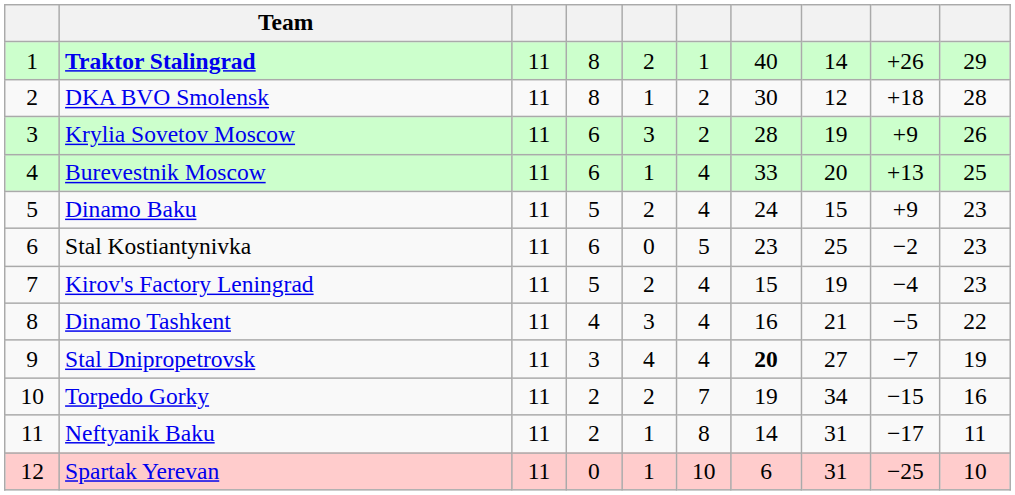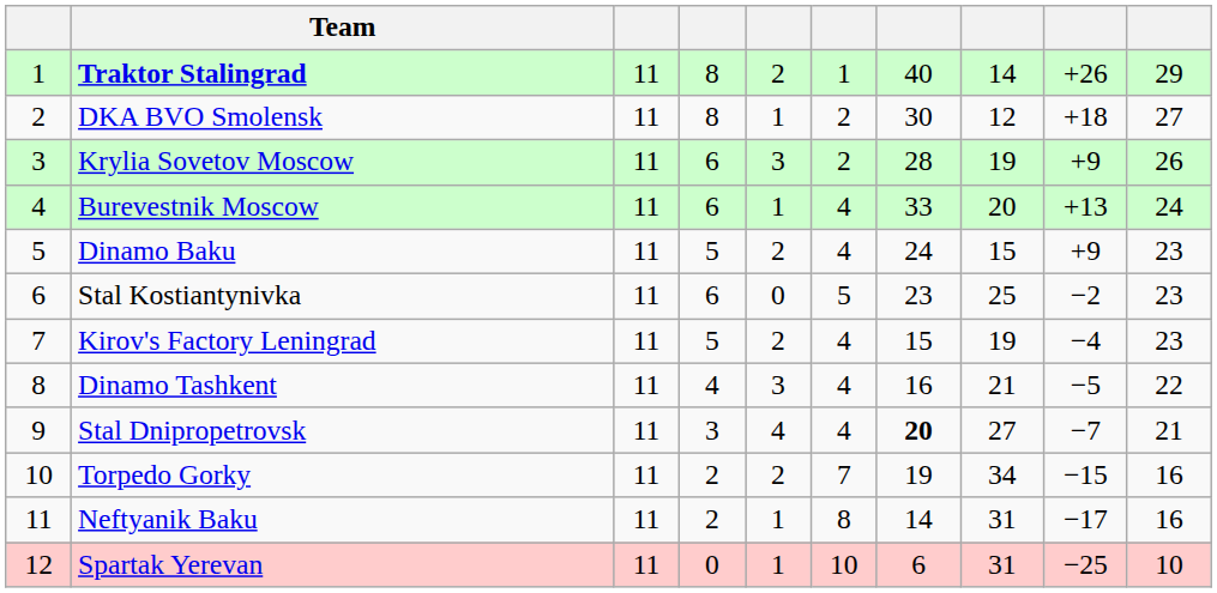 <table class="wikitable" style="text-align:center">
 <tr>
 <th width=30></th>
 <th width=300>Team</th>
 <th width=30></th>
 <th width=30></th>
 <th width=30></th>
 <th width=30></th>
 <th width=40></th>
 <th width=40></th>
 <th width=40></th>
 <th width=40></th>
 </tr>
 <tr bgcolor=CCFFCC>
 <td>1</td>
 <td align="left"><strong><a href='#'>Traktor Stalingrad</a></strong></td>
 <td>11</td>
 <td>8</td>
 <td>2</td>
 <td>1</td>
 <td>40</td>
 <td>14</td>
 <td>+26</td>
 <td>29</td>
 </tr>
 <tr>
 <td>2</td>
 <td align="left"><a href='#'>DKA BVO Smolensk</a></td>
 <td>11</td>
 <td>8</td>
 <td>1</td>
 <td>2</td>
 <td>30</td>
 <td>12</td>
 <td>+18</td>
-<td>28</td>
+<td>27</td>
 </tr>
 <tr bgcolor=CCFFCC>
 <td>3</td>
 <td align="left"><a href='#'>Krylia Sovetov Moscow</a></td>
 <td>11</td>
 <td>6</td>
 <td>3</td>
 <td>2</td>
 <td>28</td>
 <td>19</td>
 <td>+9</td>
 <td>26</td>
 </tr>
 <tr bgcolor=CCFFCC>
 <td>4</td>
 <td align="left"><a href='#'>Burevestnik Moscow</a></td>
 <td>11</td>
 <td>6</td>
 <td>1</td>
 <td>4</td>
 <td>33</td>
 <td>20</td>
 <td>+13</td>
-<td>25</td>
+<td>24</td>
 </tr>
 <tr>
 <td>5</td>
 <td align="left"><a href='#'>Dinamo Baku</a></td>
 <td>11</td>
 <td>5</td>
 <td>2</td>
 <td>4</td>
 <td>24</td>
 <td>15</td>
 <td>+9</td>
 <td>23</td>
 </tr>
 <tr>
 <td>6</td>
 <td align="left">Stal Kostiantynivka</td>
 <td>11</td>
 <td>6</td>
 <td>0</td>
 <td>5</td>
 <td>23</td>
 <td>25</td>
 <td>−2</td>
 <td>23</td>
 </tr>
 <tr>
 <td>7</td>
 <td align="left"><a href='#'>Kirov's Factory Leningrad</a></td>
 <td>11</td>
 <td>5</td>
 <td>2</td>
 <td>4</td>
 <td>15</td>
 <td>19</td>
 <td>−4</td>
 <td>23</td>
 </tr>
 <tr>
 <td>8</td>
 <td align="left"><a href='#'>Dinamo Tashkent</a></td>
 <td>11</td>
 <td>4</td>
 <td>3</td>
 <td>4</td>
 <td>16</td>
 <td>21</td>
 <td>−5</td>
 <td>22</td>
 </tr>
 <tr>
 <td>9</td>
 <td align="left"><a href='#'>Stal Dnipropetrovsk</a></td>
 <td>11</td>
 <td>3</td>
 <td>4</td>
 <td>4</td>
 <td><strong>20</strong></td>
 <td>27</td>
 <td>−7</td>
-<td>19</td>
+<td>21</td>
 </tr>
 <tr>
 <td>10</td>
 <td align="left"><a href='#'>Torpedo Gorky</a></td>
 <td>11</td>
 <td>2</td>
 <td>2</td>
 <td>7</td>
 <td>19</td>
 <td>34</td>
 <td>−15</td>
 <td>16</td>
 </tr>
 <tr>
 <td>11</td>
 <td align="left"><a href='#'>Neftyanik Baku</a></td>
 <td>11</td>
 <td>2</td>
 <td>1</td>
 <td>8</td>
 <td>14</td>
 <td>31</td>
 <td>−17</td>
-<td>11</td>
+<td>16</td>
 </tr>
 <tr bgcolor=FFCCCC>
 <td>12</td>
 <td align="left"><a href='#'>Spartak Yerevan</a></td>
 <td>11</td>
 <td>0</td>
 <td>1</td>
 <td>10</td>
 <td>6</td>
 <td>31</td>
 <td>−25</td>
 <td>10</td>
 </tr>
 </table>
